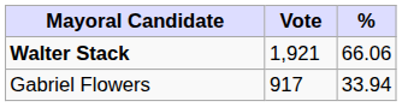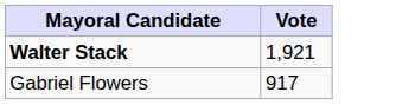 <table class="wikitable">
 <tr>
 <th style="background:#ddf; width:200px;">Mayoral Candidate</th>
 <th style="background:#ddf; width:50px;">Vote</th>
-<th style="background:#ddf; width:30px;">%</th>
 </tr>
 <tr>
 <td><strong>Walter Stack</strong></td>
 <td>1,921</td>
-<td>66.06</td>
 </tr>
 <tr>
 <td>Gabriel Flowers</td>
 <td>917</td>
-<td>33.94</td>
 </tr>
 </table>
